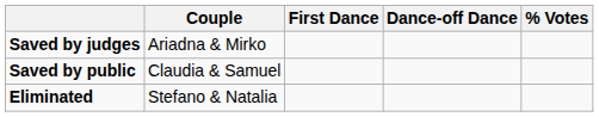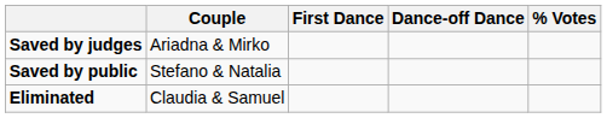 <table class="wikitable">
 <tr>
 <th></th>
 <th>Couple</th>
 <th>First Dance</th>
 <th>Dance-off Dance</th>
 <th>% Votes</th>
 </tr>
 <tr>
 <td><strong>Saved by judges</strong></td>
 <td>Ariadna & Mirko</td>
 <td></td>
 <td></td>
 <td></td>
 </tr>
 <tr>
 <td><strong>Saved by public</strong></td>
-<td>Claudia & Samuel</td>
+<td>Stefano & Natalia</td>
 <td></td>
 <td></td>
 <td></td>
 </tr>
 <tr>
 <td><strong>Eliminated</strong></td>
-<td>Stefano & Natalia</td>
+<td>Claudia & Samuel</td>
 <td></td>
 <td></td>
 <td></td>
 </tr>
 </table>
